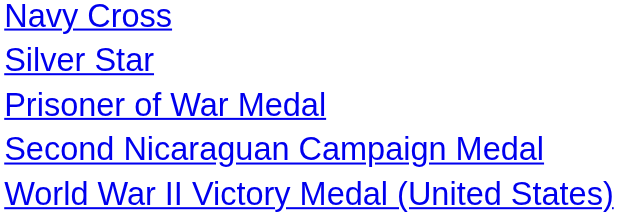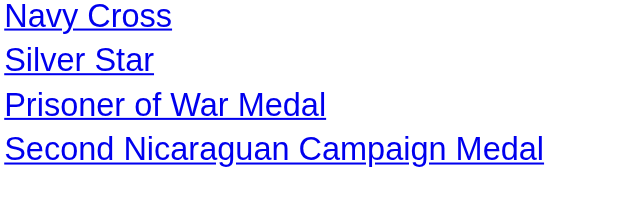 <table>
 <tr>
 <td></td>
 <td><a href='#'>Navy Cross</a></td>
 </tr>
 <tr>
 <td></td>
 <td><a href='#'>Silver Star</a></td>
 </tr>
 <tr>
 <td></td>
 <td><a href='#'>Prisoner of War Medal</a></td>
 </tr>
 <tr>
 <td></td>
 <td><a href='#'>Second Nicaraguan Campaign Medal</a></td>
 </tr>
-<tr>
-<td></td>
-<td><a href='#'>World War II Victory Medal (United States)</a></td>
-</tr>
 </table>
